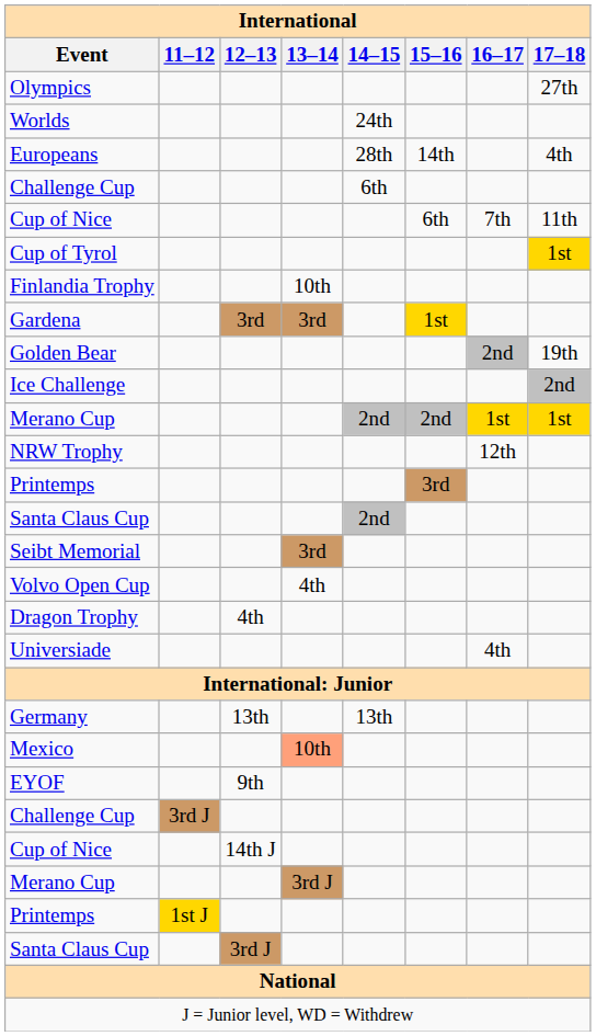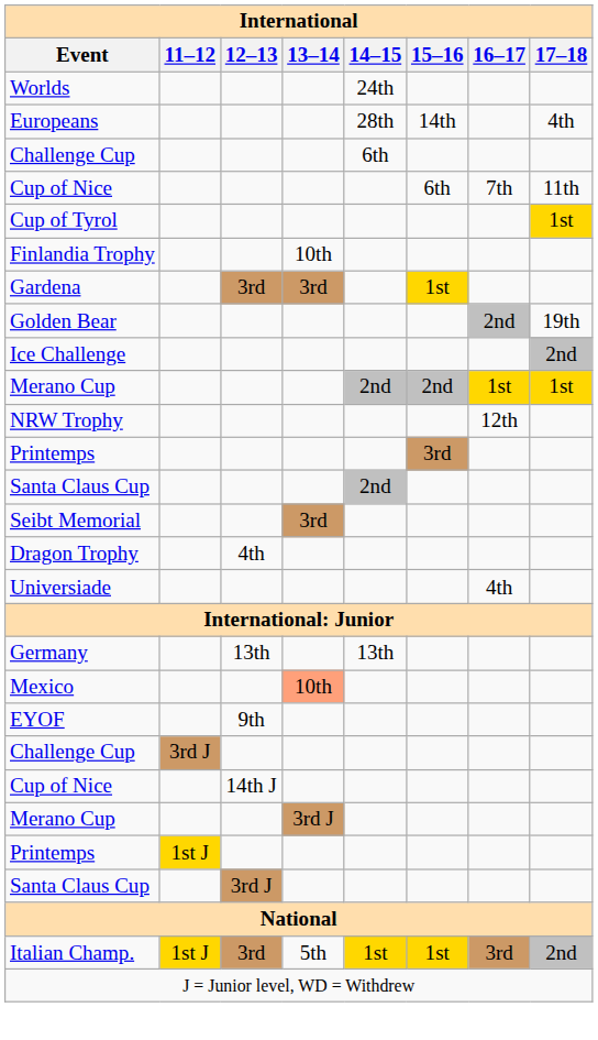 <table class="wikitable" style="text-align:center">
 <tr>
 <th style="background-color: #ffdead; " colspan=8 align=center>International</th>
 </tr>
 <tr>
 <th>Event</th>
 <th><a href='#'>11–12</a></th>
 <th><a href='#'>12–13</a></th>
 <th><a href='#'>13–14</a></th>
 <th><a href='#'>14–15</a></th>
 <th><a href='#'>15–16</a></th>
 <th><a href='#'>16–17</a></th>
 <th><a href='#'>17–18</a></th>
-</tr>
-<tr>
-<td align=left><a href='#'>Olympics</a></td>
-<td></td>
-<td></td>
-<td></td>
-<td></td>
-<td></td>
-<td></td>
-<td>27th</td>
 </tr>
 <tr>
 <td align=left><a href='#'>Worlds</a></td>
 <td></td>
 <td></td>
 <td></td>
 <td>24th</td>
 <td></td>
 <td></td>
 <td></td>
 </tr>
 <tr>
 <td align=left><a href='#'>Europeans</a></td>
 <td></td>
 <td></td>
 <td></td>
 <td>28th</td>
 <td>14th</td>
 <td></td>
 <td>4th</td>
 </tr>
 <tr>
 <td align=left><a href='#'>Challenge Cup</a></td>
 <td></td>
 <td></td>
 <td></td>
 <td>6th</td>
 <td></td>
 <td></td>
 <td></td>
 </tr>
 <tr>
 <td align=left><a href='#'>Cup of Nice</a></td>
 <td></td>
 <td></td>
 <td></td>
 <td></td>
 <td>6th</td>
 <td>7th</td>
 <td>11th</td>
 </tr>
 <tr>
 <td align=left><a href='#'>Cup of Tyrol</a></td>
 <td></td>
 <td></td>
 <td></td>
 <td></td>
 <td></td>
 <td></td>
 <td bgcolor=gold>1st</td>
 </tr>
 <tr>
 <td align=left><a href='#'>Finlandia Trophy</a></td>
 <td></td>
 <td></td>
 <td>10th</td>
 <td></td>
 <td></td>
 <td></td>
 <td></td>
 </tr>
 <tr>
 <td align=left><a href='#'>Gardena</a></td>
 <td></td>
 <td bgcolor=cc9966>3rd</td>
 <td bgcolor=cc9966>3rd</td>
 <td></td>
 <td bgcolor=gold>1st</td>
 <td></td>
 <td></td>
 </tr>
 <tr>
 <td align=left><a href='#'>Golden Bear</a></td>
 <td></td>
 <td></td>
 <td></td>
 <td></td>
 <td></td>
 <td bgcolor=silver>2nd</td>
 <td>19th</td>
 </tr>
 <tr>
 <td align=left><a href='#'>Ice Challenge</a></td>
 <td></td>
 <td></td>
 <td></td>
 <td></td>
 <td></td>
 <td></td>
 <td bgcolor=silver>2nd</td>
 </tr>
 <tr>
 <td align=left><a href='#'>Merano Cup</a></td>
 <td></td>
 <td></td>
 <td></td>
 <td bgcolor=silver>2nd</td>
 <td bgcolor=silver>2nd</td>
 <td bgcolor=gold>1st</td>
 <td bgcolor=gold>1st</td>
 </tr>
 <tr>
 <td align=left><a href='#'>NRW Trophy</a></td>
 <td></td>
 <td></td>
 <td></td>
 <td></td>
 <td></td>
 <td>12th</td>
 <td></td>
 </tr>
 <tr>
 <td align=left><a href='#'>Printemps</a></td>
 <td></td>
 <td></td>
 <td></td>
 <td></td>
 <td bgcolor=cc9966>3rd</td>
 <td></td>
 <td></td>
 </tr>
 <tr>
 <td align=left><a href='#'>Santa Claus Cup</a></td>
 <td></td>
 <td></td>
 <td></td>
 <td bgcolor=silver>2nd</td>
 <td></td>
 <td></td>
 <td></td>
 </tr>
 <tr>
 <td align=left><a href='#'>Seibt Memorial</a></td>
 <td></td>
 <td></td>
 <td bgcolor=cc9966>3rd</td>
 <td></td>
 <td></td>
 <td></td>
 <td></td>
 </tr>
 <tr>
-<td align=left><a href='#'>Volvo Open Cup</a></td>
-<td></td>
-<td></td>
-<td>4th</td>
-<td></td>
-<td></td>
-<td></td>
-<td></td>
-</tr>
-<tr>
 <td align=left><a href='#'>Dragon Trophy</a></td>
 <td></td>
 <td>4th</td>
 <td></td>
 <td></td>
 <td></td>
 <td></td>
 <td></td>
 </tr>
 <tr>
 <td align=left><a href='#'>Universiade</a></td>
 <td></td>
 <td></td>
 <td></td>
 <td></td>
 <td></td>
 <td>4th</td>
 <td></td>
 </tr>
 <tr>
 <th style="background-color: #ffdead; " colspan=8 align=center>International: Junior</th>
 </tr>
 <tr>
 <td align=left> <a href='#'>Germany</a></td>
 <td></td>
 <td>13th</td>
 <td></td>
 <td>13th</td>
 <td></td>
 <td></td>
 <td></td>
 </tr>
 <tr>
 <td align=left> <a href='#'>Mexico</a></td>
 <td></td>
 <td></td>
 <td style="background: lightsalmon;">10th</td>
 <td></td>
 <td></td>
 <td></td>
 <td></td>
 </tr>
 <tr>
 <td align=left><a href='#'>EYOF</a></td>
 <td></td>
 <td>9th</td>
 <td></td>
 <td></td>
 <td></td>
 <td></td>
 <td></td>
 </tr>
 <tr>
 <td align=left><a href='#'>Challenge Cup</a></td>
 <td bgcolor=cc9966>3rd J</td>
 <td></td>
 <td></td>
 <td></td>
 <td></td>
 <td></td>
 <td></td>
 </tr>
 <tr>
 <td align=left><a href='#'>Cup of Nice</a></td>
 <td></td>
 <td>14th J</td>
 <td></td>
 <td></td>
 <td></td>
 <td></td>
 <td></td>
 </tr>
 <tr>
 <td align=left><a href='#'>Merano Cup</a></td>
 <td></td>
 <td></td>
 <td bgcolor=cc9966>3rd J</td>
 <td></td>
 <td></td>
 <td></td>
 <td></td>
 </tr>
 <tr>
 <td align=left><a href='#'>Printemps</a></td>
 <td bgcolor=gold>1st J</td>
 <td></td>
 <td></td>
 <td></td>
 <td></td>
 <td></td>
 <td></td>
 </tr>
 <tr>
 <td align=left><a href='#'>Santa Claus Cup</a></td>
 <td></td>
 <td bgcolor=cc9966>3rd J</td>
 <td></td>
 <td></td>
 <td></td>
 <td></td>
 <td></td>
 </tr>
 <tr>
 <th style="background-color: #ffdead; " colspan=8 align=center>National</th>
 </tr>
 <tr>
+<td align=left><a href='#'>Italian Champ.</a></td>
+<td bgcolor=gold>1st J</td>
+<td bgcolor=cc9966>3rd</td>
+<td>5th</td>
+<td bgcolor=gold>1st</td>
+<td bgcolor=gold>1st</td>
+<td bgcolor=cc9966>3rd</td>
+<td bgcolor=silver>2nd</td>
+</tr>
+<tr>
 <td colspan=8 align=center><small> J = Junior level, WD = Withdrew </small></td>
 </tr>
 </table>
